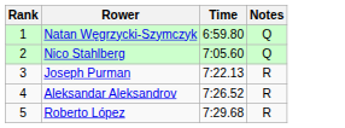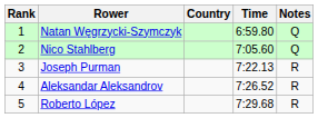 <table class="wikitable" style="text-align:center">
 <tr>
 <th>Rank</th>
 <th>Rower</th>
+<th>Country</th>
 <th>Time</th>
 <th>Notes</th>
 </tr>
 <tr bgcolor=ccffcc>
 <td>1</td>
 <td align="left"><a href='#'>Natan Węgrzycki-Szymczyk</a></td>
+<td align="left"></td>
 <td>6:59.80</td>
 <td>Q</td>
 </tr>
 <tr bgcolor=ccffcc>
 <td>2</td>
 <td align="left"><a href='#'>Nico Stahlberg</a></td>
+<td align="left"></td>
 <td>7:05.60</td>
 <td>Q</td>
 </tr>
 <tr>
 <td>3</td>
 <td align="left"><a href='#'>Joseph Purman</a></td>
+<td align="left"></td>
 <td>7:22.13</td>
 <td>R</td>
 </tr>
 <tr>
 <td>4</td>
 <td align="left"><a href='#'>Aleksandar Aleksandrov</a></td>
+<td align="left"></td>
 <td>7:26.52</td>
 <td>R</td>
 </tr>
 <tr>
 <td>5</td>
 <td align="left"><a href='#'>Roberto López</a></td>
+<td align="left"></td>
 <td>7:29.68</td>
 <td>R</td>
 </tr>
 </table>
